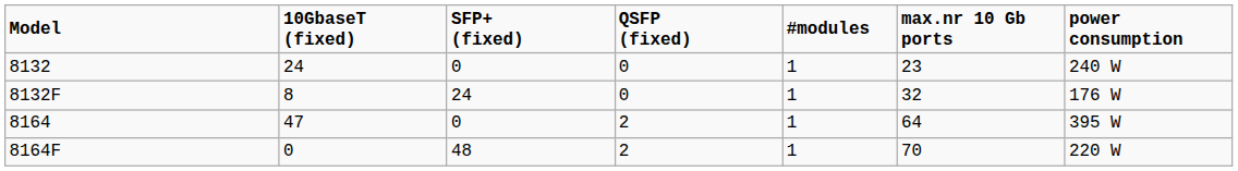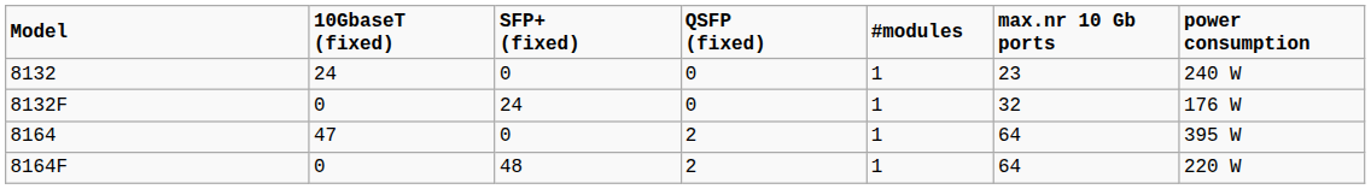 <table class="sortable wikitable">
 <tr>
 <td width="200"><strong>Model</strong></td>
 <td width="120"><strong>10GbaseT<br>(fixed)</strong></td>
 <td width="120"><strong>SFP+<br>(fixed)</strong></td>
 <td width="120"><strong>QSFP<br>(fixed)</strong></td>
 <td width="80"><strong>#modules</strong></td>
 <td width="120"><strong>max.nr 10 Gb ports</strong></td>
 <td width="120"><strong>power consumption</strong></td>
 </tr>
 <tr>
 <td>8132</td>
 <td>24</td>
 <td>0</td>
 <td>0</td>
 <td>1</td>
 <td>23</td>
 <td>240 W</td>
 </tr>
 <tr>
 <td>8132F</td>
-<td>8</td>
+<td>0</td>
 <td>24</td>
 <td>0</td>
 <td>1</td>
 <td>32</td>
 <td>176 W</td>
 </tr>
 <tr>
 <td>8164</td>
 <td>47</td>
 <td>0</td>
 <td>2</td>
 <td>1</td>
 <td>64</td>
 <td>395 W</td>
 </tr>
 <tr>
 <td>8164F</td>
 <td>0</td>
 <td>48</td>
 <td>2</td>
 <td>1</td>
-<td>70</td>
+<td>64</td>
 <td>220 W</td>
 </tr>
 </table>
